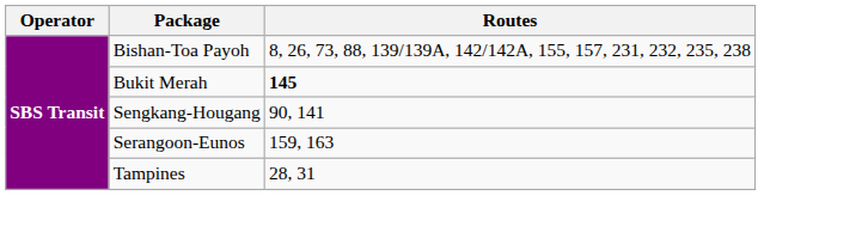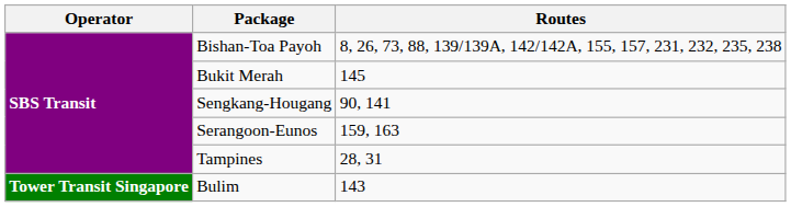 <table class="wikitable" style="font-size:85%; text-align: left">
 <tr>
 <th>Operator</th>
 <th>Package</th>
 <th>Routes</th>
 </tr>
 <tr>
 <td rowspan=5 style="background-color:#800080; color: white"><strong>SBS Transit</strong></td>
 <td>Bishan-Toa Payoh</td>
 <td>8, 26, 73, 88, 139/139A, 142/142A, 155, 157, 231, 232, 235, 238</td>
 </tr>
 <tr>
 <td>Bukit Merah</td>
-<td><strong>145</strong></td>
+<td>145</td>
 </tr>
 <tr>
 <td>Sengkang-Hougang</td>
 <td>90, 141</td>
 </tr>
 <tr>
 <td>Serangoon-Eunos</td>
 <td>159, 163</td>
 </tr>
 <tr>
 <td>Tampines</td>
 <td>28, 31</td>
 </tr>
+<tr>
+<td style="background-color:#008000; color: white"><strong>Tower Transit Singapore</strong></td>
+<td>Bulim</td>
+<td>143</td>
+</tr>
 </table>
